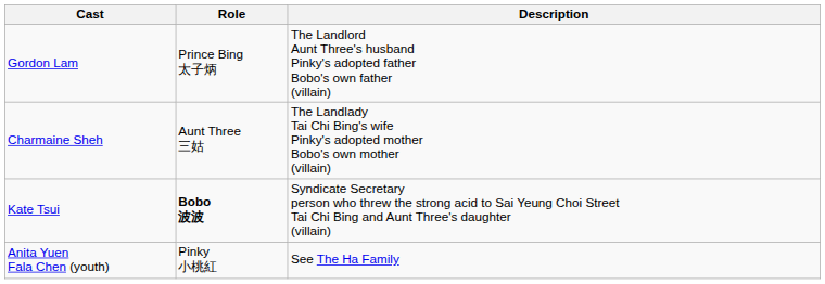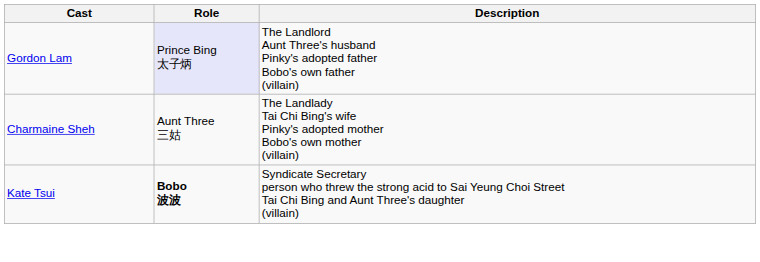 <table class="wikitable" width="65%">
 <tr>
 <th>Cast</th>
 <th>Role</th>
 <th>Description</th>
 </tr>
 <tr>
 <td><a href='#'>Gordon Lam</a></td>
-<td>Prince Bing<br>太子炳</td>
+<td style="background: lavender;">Prince Bing<br>太子炳</td>
 <td>The Landlord<br>Aunt Three's husband<br>Pinky's adopted father<br>Bobo's own father<br>(villain)</td>
 </tr>
 <tr>
 <td><a href='#'>Charmaine Sheh</a></td>
 <td>Aunt Three<br>三姑</td>
 <td>The Landlady<br>Tai Chi Bing's wife<br>Pinky's adopted mother<br>Bobo's own mother<br>(villain)</td>
 </tr>
 <tr>
 <td><a href='#'>Kate Tsui</a></td>
 <td><strong>Bobo<br>波波</strong></td>
 <td>Syndicate Secretary <br> person who threw the strong acid to Sai Yeung Choi Street <br> Tai Chi Bing and Aunt Three's daughter <br> (villain)</td>
 </tr>
-<tr>
-<td><a href='#'>Anita Yuen</a><br> <a href='#'>Fala Chen</a> (youth)</td>
-<td>Pinky<br>小桃紅</td>
-<td>See <a href='#'>The Ha Family</a></td>
-</tr>
 </table>
